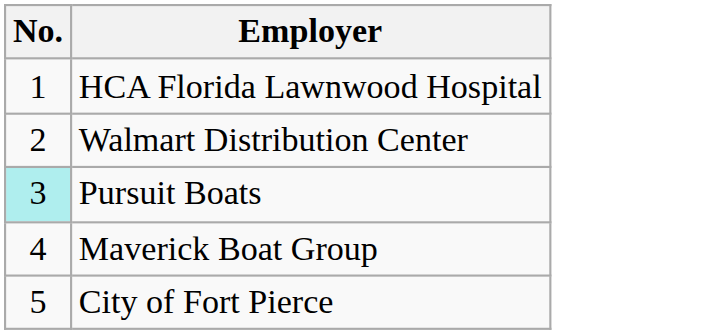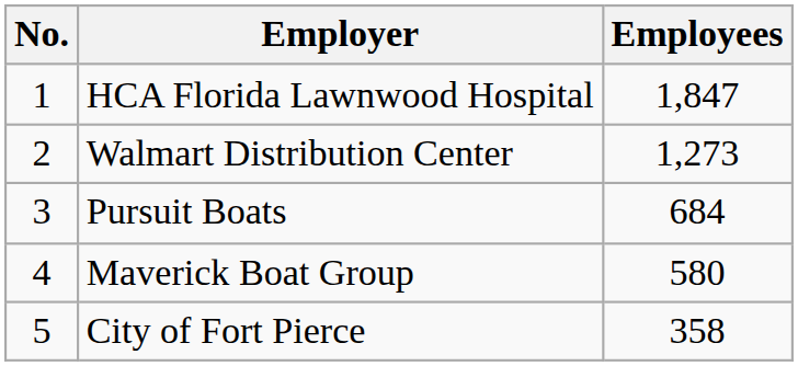 <table class="wikitable sortable">
 <tr>
 <th>No.</th>
 <th>Employer</th>
+<th>Employees</th>
 </tr>
 <tr>
 <td align=center>1</td>
 <td>HCA Florida Lawnwood Hospital</td>
+<td align=center>1,847</td>
 </tr>
 <tr>
 <td align=center>2</td>
 <td>Walmart Distribution Center</td>
+<td align=center>1,273</td>
 </tr>
 <tr>
-<td align=center style="background: paleturquoise;">3</td>
+<td align=center>3</td>
 <td>Pursuit Boats</td>
+<td align=center>684</td>
 </tr>
 <tr>
 <td align=center>4</td>
 <td>Maverick Boat Group</td>
+<td align=center>580</td>
 </tr>
 <tr>
 <td align=center>5</td>
 <td>City of Fort Pierce</td>
+<td align=center>358</td>
 </tr>
 </table>
